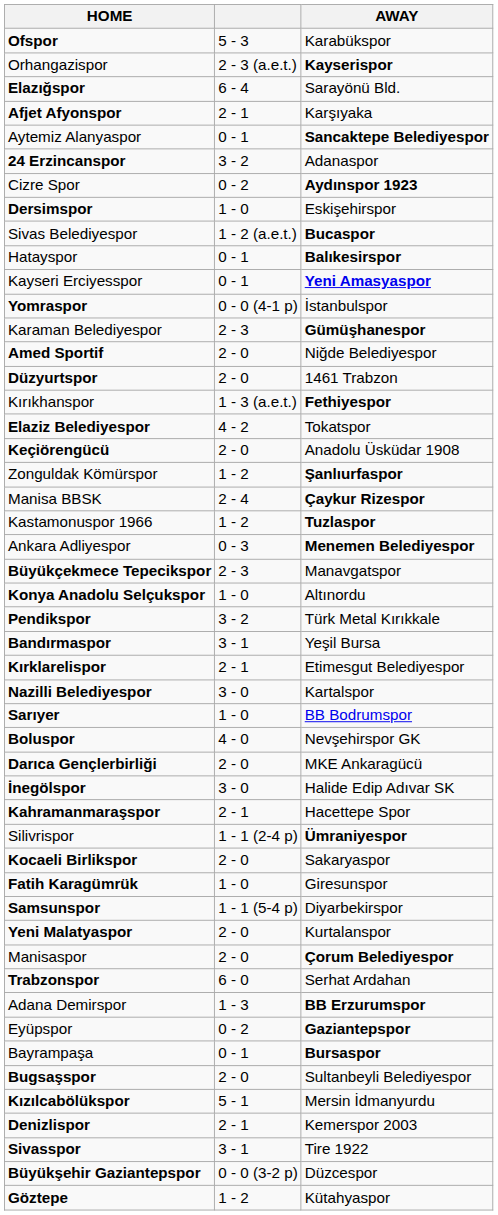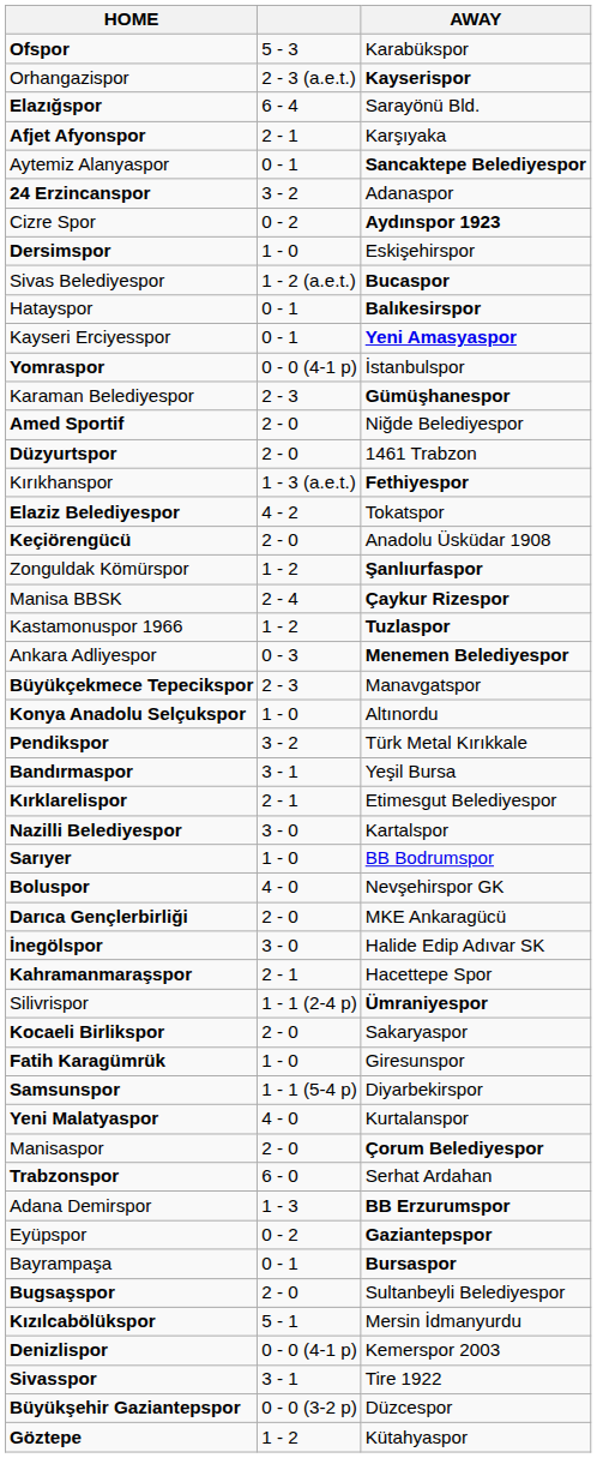 <table class="wikitable">
 <tr>
 <th>HOME</th>
 <th></th>
 <th>AWAY</th>
 </tr>
 <tr>
 <td><strong>Ofspor</strong></td>
 <td>5 - 3</td>
 <td>Karabükspor</td>
 </tr>
 <tr>
 <td>Orhangazispor</td>
 <td>2 - 3 (a.e.t.)</td>
 <td><strong>Kayserispor</strong></td>
 </tr>
 <tr>
 <td><strong>Elazığspor</strong></td>
 <td>6 - 4</td>
 <td>Sarayönü Bld.</td>
 </tr>
 <tr>
 <td><strong>Afjet Afyonspor</strong></td>
 <td>2 - 1</td>
 <td>Karşıyaka</td>
 </tr>
 <tr>
 <td>Aytemiz Alanyaspor</td>
 <td>0 - 1</td>
 <td><strong>Sancaktepe Belediyespor</strong></td>
 </tr>
 <tr>
 <td><strong>24 Erzincanspor</strong></td>
 <td>3 - 2</td>
 <td>Adanaspor</td>
 </tr>
 <tr>
 <td>Cizre Spor</td>
 <td>0 - 2</td>
 <td><strong>Aydınspor 1923</strong></td>
 </tr>
 <tr>
 <td><strong>Dersimspor</strong></td>
 <td>1 - 0</td>
 <td>Eskişehirspor</td>
 </tr>
 <tr>
 <td>Sivas Belediyespor</td>
 <td>1 - 2 (a.e.t.)</td>
 <td><strong>Bucaspor</strong></td>
 </tr>
 <tr>
 <td>Hatayspor</td>
 <td>0 - 1</td>
 <td><strong>Balıkesirspor</strong></td>
 </tr>
 <tr>
 <td>Kayseri Erciyesspor</td>
 <td>0 - 1</td>
 <td><strong><a href='#'>Yeni Amasyaspor</a></strong></td>
 </tr>
 <tr>
 <td><strong>Yomraspor</strong></td>
 <td>0 - 0 (4-1 p)</td>
 <td>İstanbulspor</td>
 </tr>
 <tr>
 <td>Karaman Belediyespor</td>
 <td>2 - 3</td>
 <td><strong>Gümüşhanespor</strong></td>
 </tr>
 <tr>
 <td><strong>Amed Sportif</strong></td>
 <td>2 - 0</td>
 <td>Niğde Belediyespor</td>
 </tr>
 <tr>
 <td><strong>Düzyurtspor</strong></td>
 <td>2 - 0</td>
 <td>1461 Trabzon</td>
 </tr>
 <tr>
 <td>Kırıkhanspor</td>
 <td>1 - 3 (a.e.t.)</td>
 <td><strong>Fethiyespor</strong></td>
 </tr>
 <tr>
 <td><strong>Elaziz Belediyespor</strong></td>
 <td>4 - 2</td>
 <td>Tokatspor</td>
 </tr>
 <tr>
 <td><strong>Keçiörengücü</strong></td>
 <td>2 - 0</td>
 <td>Anadolu Üsküdar 1908</td>
 </tr>
 <tr>
 <td>Zonguldak Kömürspor</td>
 <td>1 - 2</td>
 <td><strong>Şanlıurfaspor</strong></td>
 </tr>
 <tr>
 <td>Manisa BBSK</td>
 <td>2 - 4</td>
 <td><strong>Çaykur Rizespor</strong></td>
 </tr>
 <tr>
 <td>Kastamonuspor 1966</td>
 <td>1 - 2</td>
 <td><strong>Tuzlaspor</strong></td>
 </tr>
 <tr>
 <td>Ankara Adliyespor</td>
 <td>0 - 3</td>
 <td><strong>Menemen Belediyespor</strong></td>
 </tr>
 <tr>
 <td><strong>Büyükçekmece Tepecikspor</strong></td>
 <td>2 - 3</td>
 <td>Manavgatspor</td>
 </tr>
 <tr>
 <td><strong>Konya Anadolu Selçukspor</strong></td>
 <td>1 - 0</td>
 <td>Altınordu</td>
 </tr>
 <tr>
 <td><strong>Pendikspor</strong></td>
 <td>3 - 2</td>
 <td>Türk Metal Kırıkkale</td>
 </tr>
 <tr>
 <td><strong>Bandırmaspor</strong></td>
 <td>3 - 1</td>
 <td>Yeşil Bursa</td>
 </tr>
 <tr>
 <td><strong>Kırklarelispor</strong></td>
 <td>2 - 1</td>
 <td>Etimesgut Belediyespor</td>
 </tr>
 <tr>
 <td><strong>Nazilli Belediyespor</strong></td>
 <td>3 - 0</td>
 <td>Kartalspor</td>
 </tr>
 <tr>
 <td><strong>Sarıyer</strong></td>
 <td>1 - 0</td>
 <td><a href='#'>BB Bodrumspor</a></td>
 </tr>
 <tr>
 <td><strong>Boluspor</strong></td>
 <td>4 - 0</td>
 <td>Nevşehirspor GK</td>
 </tr>
 <tr>
 <td><strong>Darıca Gençlerbirliği</strong></td>
 <td>2 - 0</td>
 <td>MKE Ankaragücü</td>
 </tr>
 <tr>
 <td><strong>İnegölspor</strong></td>
 <td>3 - 0</td>
 <td>Halide Edip Adıvar SK</td>
 </tr>
 <tr>
 <td><strong>Kahramanmaraşspor</strong></td>
 <td>2 - 1</td>
 <td>Hacettepe Spor</td>
 </tr>
 <tr>
 <td>Silivrispor</td>
 <td>1 - 1 (2-4 p)</td>
 <td><strong>Ümraniyespor</strong></td>
 </tr>
 <tr>
 <td><strong>Kocaeli Birlikspor</strong></td>
 <td>2 - 0</td>
 <td>Sakaryaspor</td>
 </tr>
 <tr>
 <td><strong>Fatih Karagümrük</strong></td>
 <td>1 - 0</td>
 <td>Giresunspor</td>
 </tr>
 <tr>
 <td><strong>Samsunspor</strong></td>
 <td>1 - 1 (5-4 p)</td>
 <td>Diyarbekirspor</td>
 </tr>
 <tr>
 <td><strong>Yeni Malatyaspor</strong></td>
-<td>2 - 0</td>
+<td>4 - 0</td>
 <td>Kurtalanspor</td>
 </tr>
 <tr>
 <td>Manisaspor</td>
 <td>2 - 0</td>
 <td><strong>Çorum Belediyespor</strong></td>
 </tr>
 <tr>
 <td><strong>Trabzonspor</strong></td>
 <td>6 - 0</td>
 <td>Serhat Ardahan</td>
 </tr>
 <tr>
 <td>Adana Demirspor</td>
 <td>1 - 3</td>
 <td><strong>BB Erzurumspor</strong></td>
 </tr>
 <tr>
 <td>Eyüpspor</td>
 <td>0 - 2</td>
 <td><strong>Gaziantepspor</strong></td>
 </tr>
 <tr>
 <td>Bayrampaşa</td>
 <td>0 - 1</td>
 <td><strong>Bursaspor</strong></td>
 </tr>
 <tr>
 <td><strong>Bugsaşspor</strong></td>
 <td>2 - 0</td>
 <td>Sultanbeyli Belediyespor</td>
 </tr>
 <tr>
 <td><strong>Kızılcabölükspor</strong></td>
 <td>5 - 1</td>
 <td>Mersin İdmanyurdu</td>
 </tr>
 <tr>
 <td><strong>Denizlispor</strong></td>
-<td>2 - 1</td>
+<td>0 - 0 (4-1 p)</td>
 <td>Kemerspor 2003</td>
 </tr>
 <tr>
 <td><strong>Sivasspor</strong></td>
 <td>3 - 1</td>
 <td>Tire 1922</td>
 </tr>
 <tr>
 <td><strong>Büyükşehir  Gaziantepspor</strong></td>
 <td>0 - 0 (3-2 p)</td>
 <td>Düzcespor</td>
 </tr>
 <tr>
 <td><strong>Göztepe</strong></td>
 <td>1 - 2</td>
 <td>Kütahyaspor</td>
 </tr>
 </table>
